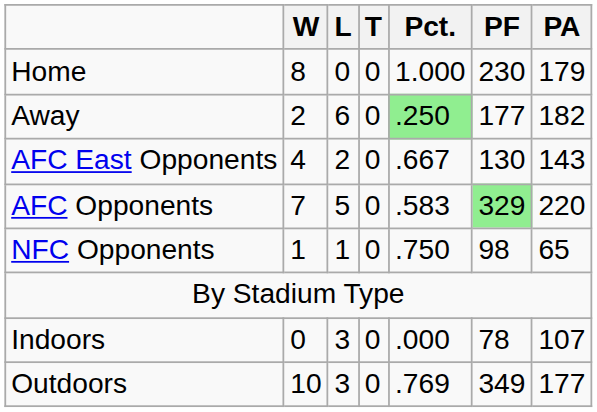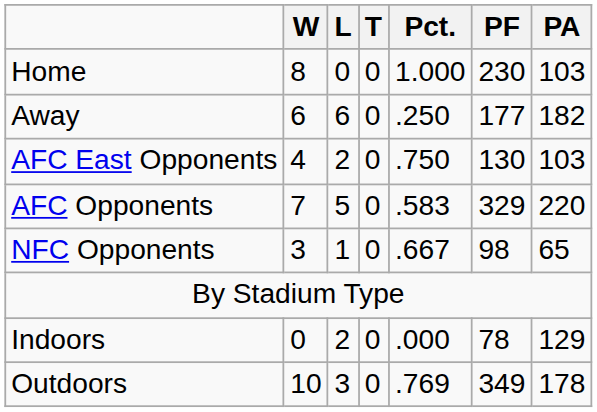 <table class="wikitable" style="margin:auto;">
 <tr>
 <td></td>
 <th>W</th>
 <th>L</th>
 <th>T</th>
 <th>Pct.</th>
 <th>PF</th>
 <th>PA</th>
 </tr>
 <tr>
 <td>Home</td>
 <td>8</td>
 <td>0</td>
 <td>0</td>
 <td>1.000</td>
 <td>230</td>
-<td>179</td>
+<td>103</td>
 </tr>
 <tr>
 <td>Away</td>
-<td>2</td>
+<td>6</td>
 <td>6</td>
 <td>0</td>
-<td style="background: lightgreen;">.250</td>
+<td>.250</td>
 <td>177</td>
 <td>182</td>
 </tr>
 <tr>
 <td><a href='#'>AFC East</a> Opponents</td>
 <td>4</td>
 <td>2</td>
 <td>0</td>
-<td>.667</td>
+<td>.750</td>
 <td>130</td>
-<td>143</td>
+<td>103</td>
 </tr>
 <tr>
 <td><a href='#'>AFC</a> Opponents</td>
 <td>7</td>
 <td>5</td>
 <td>0</td>
 <td>.583</td>
-<td style="background: lightgreen;">329</td>
+<td>329</td>
 <td>220</td>
 </tr>
 <tr>
 <td><a href='#'>NFC</a> Opponents</td>
-<td>1</td>
+<td>3</td>
 <td>1</td>
 <td>0</td>
-<td>.750</td>
+<td>.667</td>
 <td>98</td>
 <td>65</td>
 </tr>
 <tr>
 <td colspan="7" style="text-align:center;">By Stadium Type</td>
 </tr>
 <tr>
 <td>Indoors</td>
 <td>0</td>
-<td>3</td>
+<td>2</td>
 <td>0</td>
 <td>.000</td>
 <td>78</td>
-<td>107</td>
+<td>129</td>
 </tr>
 <tr>
 <td>Outdoors</td>
 <td>10</td>
 <td>3</td>
 <td>0</td>
 <td>.769</td>
 <td>349</td>
-<td>177</td>
+<td>178</td>
 </tr>
 </table>
